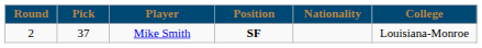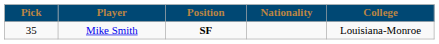 <table class="wikitable sortable sortable">
 <tr>
-<th style="background:#004874; color:#BA8545" width="10%">Round</th>
 <th style="background:#004874; color:#BA8545" width="10%">Pick</th>
 <th style="background:#004874; color:#BA8545" width="20%">Player</th>
 <th style="background:#004874; color:#BA8545" width="15%">Position</th>
 <th style="background:#004874; color:#BA8545" width="15%">Nationality</th>
 <th style="background:#004874; color:#BA8545" width="20%">College</th>
 </tr>
 <tr style="text-align: center">
-<td>2</td>
-<td>37</td>
+<td>35</td>
 <td><a href='#'>Mike Smith</a></td>
 <td><strong>SF</strong></td>
 <td></td>
 <td>Louisiana-Monroe</td>
 </tr>
 </table>
